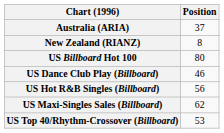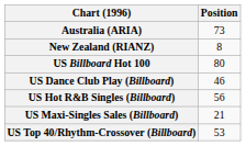 <table class="wikitable sortable plainrowheaders" style="text-align:center">
 <tr>
 <th>Chart (1996)</th>
 <th>Position</th>
 </tr>
 <tr>
 <th scope="row">Australia (ARIA)</th>
-<td>37</td>
+<td>73</td>
 </tr>
 <tr>
 <th scope="row">New Zealand (RIANZ)</th>
 <td>8</td>
 </tr>
 <tr>
 <th scope="row">US <em>Billboard</em> Hot 100</th>
 <td>80</td>
 </tr>
 <tr>
 <th scope="row">US Dance Club Play (<em>Billboard</em>)</th>
 <td>46</td>
 </tr>
 <tr>
 <th scope="row">US Hot R&B Singles (<em>Billboard</em>)</th>
 <td>56</td>
 </tr>
 <tr>
 <th scope="row">US Maxi-Singles Sales (<em>Billboard</em>)</th>
-<td>62</td>
+<td>21</td>
 </tr>
 <tr>
 <th scope="row">US Top 40/Rhythm-Crossover (<em>Billboard</em>)</th>
 <td>53</td>
 </tr>
 </table>
